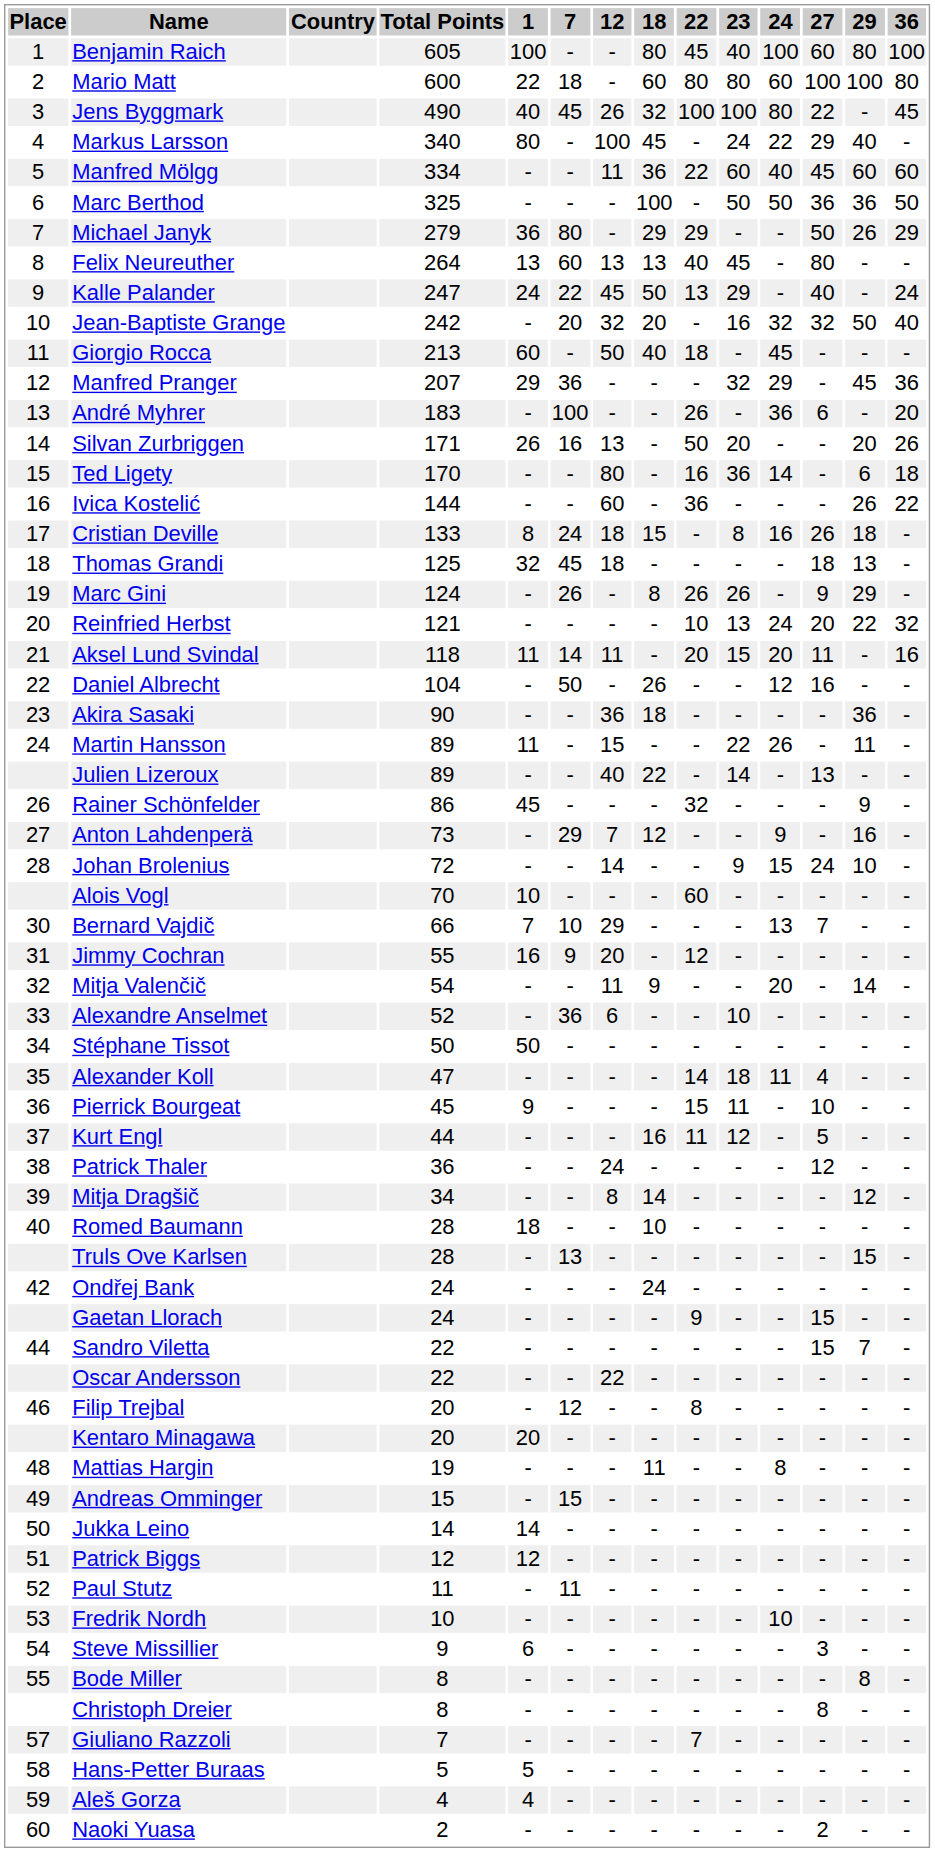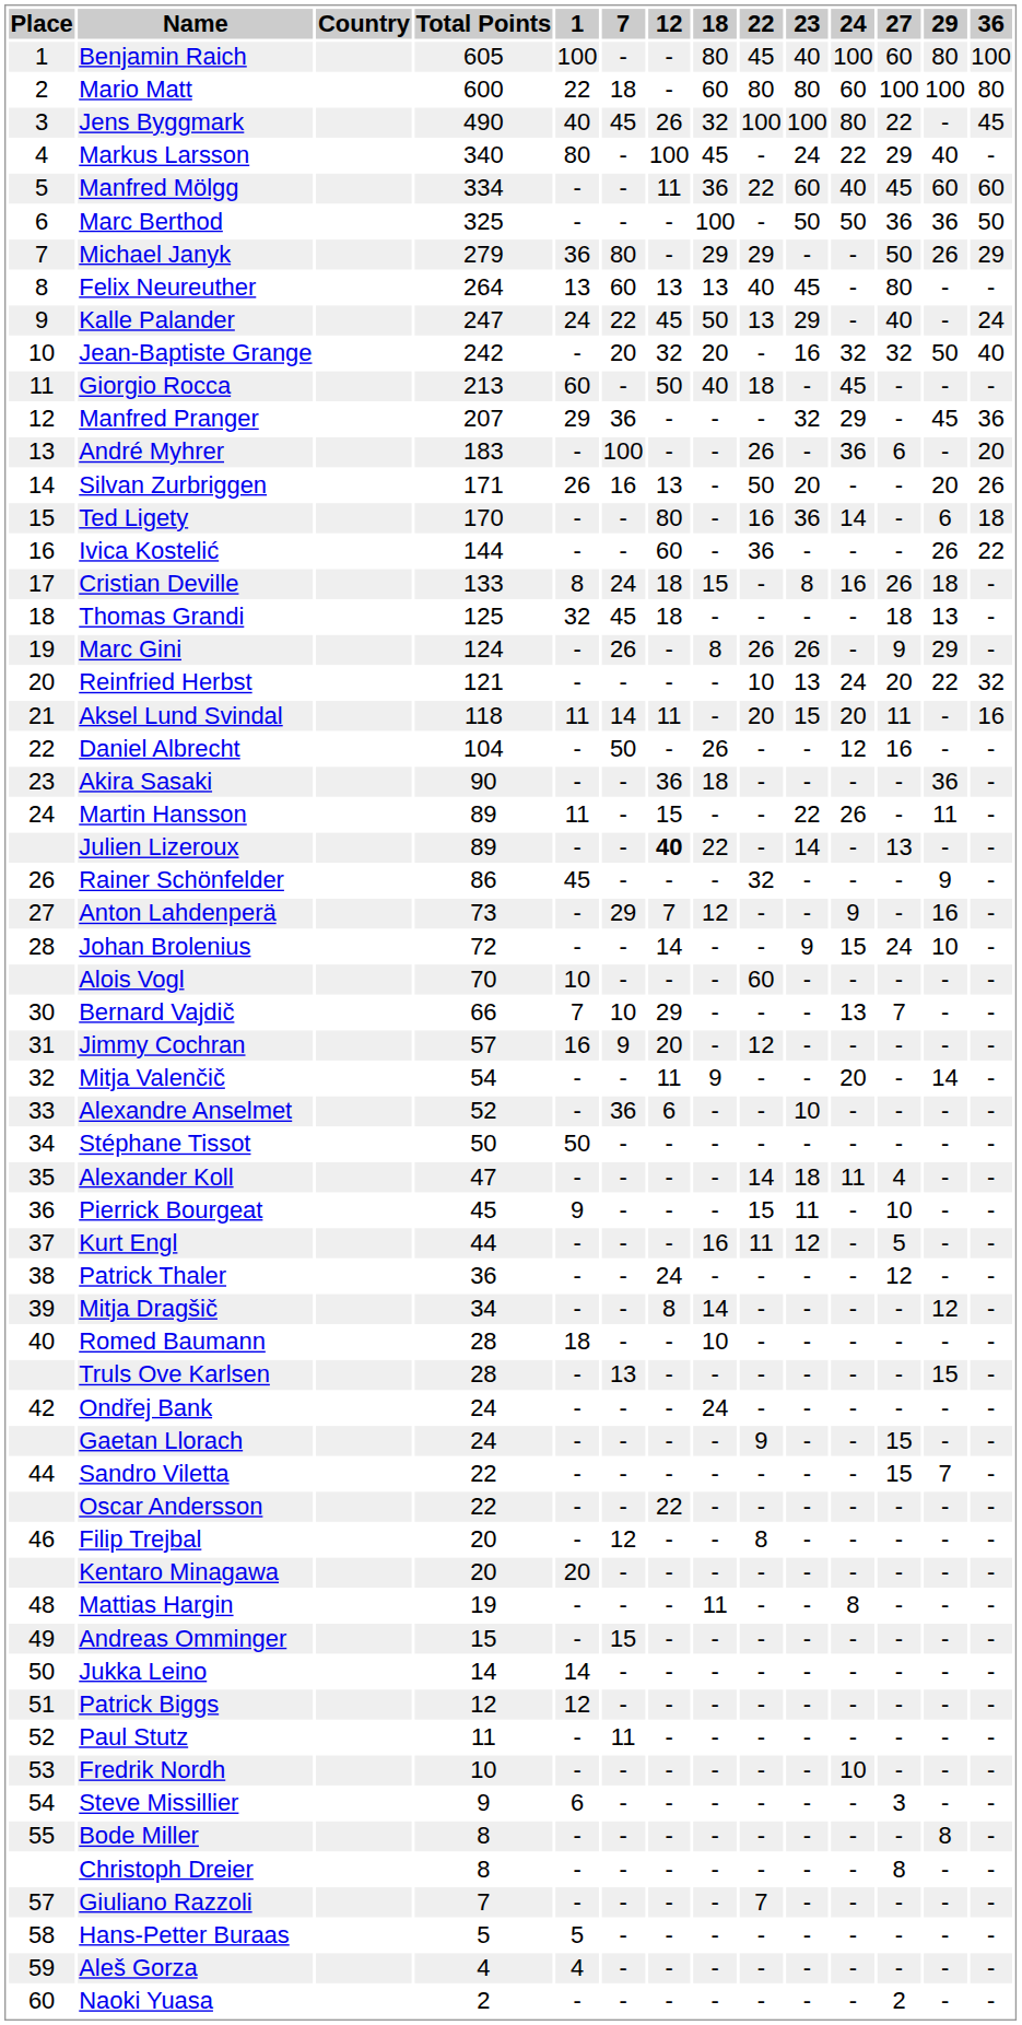 <table border="0" style="border: 1px solid #999; background-color:#FFFFFF; text-align:center">
 <tr align="center" bgcolor="#CCCCCC">
 <th>Place</th>
 <th>Name</th>
 <th>Country</th>
 <th>Total Points</th>
 <th>1</th>
 <th>7</th>
 <th>12</th>
 <th>18</th>
 <th>22</th>
 <th>23</th>
 <th>24</th>
 <th>27</th>
 <th>29</th>
 <th>36</th>
 </tr>
 <tr bgcolor="#EFEFEF">
 <td>1</td>
 <td align="left"><a href='#'>Benjamin Raich</a></td>
 <td align="left"></td>
 <td>605</td>
 <td>100</td>
 <td>-</td>
 <td>-</td>
 <td>80</td>
 <td>45</td>
 <td>40</td>
 <td>100</td>
 <td>60</td>
 <td>80</td>
 <td>100</td>
 </tr>
 <tr>
 <td>2</td>
 <td align="left"><a href='#'>Mario Matt</a></td>
 <td align="left"></td>
 <td>600</td>
 <td>22</td>
 <td>18</td>
 <td>-</td>
 <td>60</td>
 <td>80</td>
 <td>80</td>
 <td>60</td>
 <td>100</td>
 <td>100</td>
 <td>80</td>
 </tr>
 <tr bgcolor="#EFEFEF">
 <td>3</td>
 <td align="left"><a href='#'>Jens Byggmark</a></td>
 <td align="left"></td>
 <td>490</td>
 <td>40</td>
 <td>45</td>
 <td>26</td>
 <td>32</td>
 <td>100</td>
 <td>100</td>
 <td>80</td>
 <td>22</td>
 <td>-</td>
 <td>45</td>
 </tr>
 <tr>
 <td>4</td>
 <td align="left"><a href='#'>Markus Larsson</a></td>
 <td align="left"></td>
 <td>340</td>
 <td>80</td>
 <td>-</td>
 <td>100</td>
 <td>45</td>
 <td>-</td>
 <td>24</td>
 <td>22</td>
 <td>29</td>
 <td>40</td>
 <td>-</td>
 </tr>
 <tr bgcolor="#EFEFEF">
 <td>5</td>
 <td align="left"><a href='#'>Manfred Mölgg</a></td>
 <td align="left"></td>
 <td>334</td>
 <td>-</td>
 <td>-</td>
 <td>11</td>
 <td>36</td>
 <td>22</td>
 <td>60</td>
 <td>40</td>
 <td>45</td>
 <td>60</td>
 <td>60</td>
 </tr>
 <tr>
 <td>6</td>
 <td align="left"><a href='#'>Marc Berthod</a></td>
 <td align="left"></td>
 <td>325</td>
 <td>-</td>
 <td>-</td>
 <td>-</td>
 <td>100</td>
 <td>-</td>
 <td>50</td>
 <td>50</td>
 <td>36</td>
 <td>36</td>
 <td>50</td>
 </tr>
 <tr bgcolor="#EFEFEF">
 <td>7</td>
 <td align="left"><a href='#'>Michael Janyk</a></td>
 <td align="left"></td>
 <td>279</td>
 <td>36</td>
 <td>80</td>
 <td>-</td>
 <td>29</td>
 <td>29</td>
 <td>-</td>
 <td>-</td>
 <td>50</td>
 <td>26</td>
 <td>29</td>
 </tr>
 <tr>
 <td>8</td>
 <td align="left"><a href='#'>Felix Neureuther</a></td>
 <td align="left"></td>
 <td>264</td>
 <td>13</td>
 <td>60</td>
 <td>13</td>
 <td>13</td>
 <td>40</td>
 <td>45</td>
 <td>-</td>
 <td>80</td>
 <td>-</td>
 <td>-</td>
 </tr>
 <tr bgcolor="#EFEFEF">
 <td>9</td>
 <td align="left"><a href='#'>Kalle Palander</a></td>
 <td align="left"></td>
 <td>247</td>
 <td>24</td>
 <td>22</td>
 <td>45</td>
 <td>50</td>
 <td>13</td>
 <td>29</td>
 <td>-</td>
 <td>40</td>
 <td>-</td>
 <td>24</td>
 </tr>
 <tr>
 <td>10</td>
 <td align="left"><a href='#'>Jean-Baptiste Grange</a></td>
 <td align="left"></td>
 <td>242</td>
 <td>-</td>
 <td>20</td>
 <td>32</td>
 <td>20</td>
 <td>-</td>
 <td>16</td>
 <td>32</td>
 <td>32</td>
 <td>50</td>
 <td>40</td>
 </tr>
 <tr bgcolor="#EFEFEF">
 <td>11</td>
 <td align="left"><a href='#'>Giorgio Rocca</a></td>
 <td align="left"></td>
 <td>213</td>
 <td>60</td>
 <td>-</td>
 <td>50</td>
 <td>40</td>
 <td>18</td>
 <td>-</td>
 <td>45</td>
 <td>-</td>
 <td>-</td>
 <td>-</td>
 </tr>
 <tr>
 <td>12</td>
 <td align="left"><a href='#'>Manfred Pranger</a></td>
 <td align="left"></td>
 <td>207</td>
 <td>29</td>
 <td>36</td>
 <td>-</td>
 <td>-</td>
 <td>-</td>
 <td>32</td>
 <td>29</td>
 <td>-</td>
 <td>45</td>
 <td>36</td>
 </tr>
 <tr bgcolor="#EFEFEF">
 <td>13</td>
 <td align="left"><a href='#'>André Myhrer</a></td>
 <td align="left"></td>
 <td>183</td>
 <td>-</td>
 <td>100</td>
 <td>-</td>
 <td>-</td>
 <td>26</td>
 <td>-</td>
 <td>36</td>
 <td>6</td>
 <td>-</td>
 <td>20</td>
 </tr>
 <tr>
 <td>14</td>
 <td align="left"><a href='#'>Silvan Zurbriggen</a></td>
 <td align="left"></td>
 <td>171</td>
 <td>26</td>
 <td>16</td>
 <td>13</td>
 <td>-</td>
 <td>50</td>
 <td>20</td>
 <td>-</td>
 <td>-</td>
 <td>20</td>
 <td>26</td>
 </tr>
 <tr bgcolor="#EFEFEF">
 <td>15</td>
 <td align="left"><a href='#'>Ted Ligety</a></td>
 <td align="left"></td>
 <td>170</td>
 <td>-</td>
 <td>-</td>
 <td>80</td>
 <td>-</td>
 <td>16</td>
 <td>36</td>
 <td>14</td>
 <td>-</td>
 <td>6</td>
 <td>18</td>
 </tr>
 <tr>
 <td>16</td>
 <td align="left"><a href='#'>Ivica Kostelić</a></td>
 <td align="left"></td>
 <td>144</td>
 <td>-</td>
 <td>-</td>
 <td>60</td>
 <td>-</td>
 <td>36</td>
 <td>-</td>
 <td>-</td>
 <td>-</td>
 <td>26</td>
 <td>22</td>
 </tr>
 <tr bgcolor="#EFEFEF">
 <td>17</td>
 <td align="left"><a href='#'>Cristian Deville</a></td>
 <td align="left"></td>
 <td>133</td>
 <td>8</td>
 <td>24</td>
 <td>18</td>
 <td>15</td>
 <td>-</td>
 <td>8</td>
 <td>16</td>
 <td>26</td>
 <td>18</td>
 <td>-</td>
 </tr>
 <tr>
 <td>18</td>
 <td align="left"><a href='#'>Thomas Grandi</a></td>
 <td align="left"></td>
 <td>125</td>
 <td>32</td>
 <td>45</td>
 <td>18</td>
 <td>-</td>
 <td>-</td>
 <td>-</td>
 <td>-</td>
 <td>18</td>
 <td>13</td>
 <td>-</td>
 </tr>
 <tr bgcolor="#EFEFEF">
 <td>19</td>
 <td align="left"><a href='#'>Marc Gini</a></td>
 <td align="left"></td>
 <td>124</td>
 <td>-</td>
 <td>26</td>
 <td>-</td>
 <td>8</td>
 <td>26</td>
 <td>26</td>
 <td>-</td>
 <td>9</td>
 <td>29</td>
 <td>-</td>
 </tr>
 <tr>
 <td>20</td>
 <td align="left"><a href='#'>Reinfried Herbst</a></td>
 <td align="left"></td>
 <td>121</td>
 <td>-</td>
 <td>-</td>
 <td>-</td>
 <td>-</td>
 <td>10</td>
 <td>13</td>
 <td>24</td>
 <td>20</td>
 <td>22</td>
 <td>32</td>
 </tr>
 <tr bgcolor="#EFEFEF">
 <td>21</td>
 <td align="left"><a href='#'>Aksel Lund Svindal</a></td>
 <td align="left"></td>
 <td>118</td>
 <td>11</td>
 <td>14</td>
 <td>11</td>
 <td>-</td>
 <td>20</td>
 <td>15</td>
 <td>20</td>
 <td>11</td>
 <td>-</td>
 <td>16</td>
 </tr>
 <tr>
 <td>22</td>
 <td align="left"><a href='#'>Daniel Albrecht</a></td>
 <td align="left"></td>
 <td>104</td>
 <td>-</td>
 <td>50</td>
 <td>-</td>
 <td>26</td>
 <td>-</td>
 <td>-</td>
 <td>12</td>
 <td>16</td>
 <td>-</td>
 <td>-</td>
 </tr>
 <tr bgcolor="#EFEFEF">
 <td>23</td>
 <td align="left"><a href='#'>Akira Sasaki</a></td>
 <td align="left"></td>
 <td>90</td>
 <td>-</td>
 <td>-</td>
 <td>36</td>
 <td>18</td>
 <td>-</td>
 <td>-</td>
 <td>-</td>
 <td>-</td>
 <td>36</td>
 <td>-</td>
 </tr>
 <tr>
 <td>24</td>
 <td align="left"><a href='#'>Martin Hansson</a></td>
 <td align="left"></td>
 <td>89</td>
 <td>11</td>
 <td>-</td>
 <td>15</td>
 <td>-</td>
 <td>-</td>
 <td>22</td>
 <td>26</td>
 <td>-</td>
 <td>11</td>
 <td>-</td>
 </tr>
 <tr bgcolor="#EFEFEF">
 <td></td>
 <td align="left"><a href='#'>Julien Lizeroux</a></td>
 <td align="left"></td>
 <td>89</td>
 <td>-</td>
 <td>-</td>
-<td>40</td>
+<td><strong>40</strong></td>
 <td>22</td>
 <td>-</td>
 <td>14</td>
 <td>-</td>
 <td>13</td>
 <td>-</td>
 <td>-</td>
 </tr>
 <tr>
 <td>26</td>
 <td align="left"><a href='#'>Rainer Schönfelder</a></td>
 <td align="left"></td>
 <td>86</td>
 <td>45</td>
 <td>-</td>
 <td>-</td>
 <td>-</td>
 <td>32</td>
 <td>-</td>
 <td>-</td>
 <td>-</td>
 <td>9</td>
 <td>-</td>
 </tr>
 <tr bgcolor="#EFEFEF">
 <td>27</td>
 <td align="left"><a href='#'>Anton Lahdenperä</a></td>
 <td align="left"></td>
 <td>73</td>
 <td>-</td>
 <td>29</td>
 <td>7</td>
 <td>12</td>
 <td>-</td>
 <td>-</td>
 <td>9</td>
 <td>-</td>
 <td>16</td>
 <td>-</td>
 </tr>
 <tr>
 <td>28</td>
 <td align="left"><a href='#'>Johan Brolenius</a></td>
 <td align="left"></td>
 <td>72</td>
 <td>-</td>
 <td>-</td>
 <td>14</td>
 <td>-</td>
 <td>-</td>
 <td>9</td>
 <td>15</td>
 <td>24</td>
 <td>10</td>
 <td>-</td>
 </tr>
 <tr bgcolor="#EFEFEF">
 <td></td>
 <td align="left"><a href='#'>Alois Vogl</a></td>
 <td align="left"></td>
 <td>70</td>
 <td>10</td>
 <td>-</td>
 <td>-</td>
 <td>-</td>
 <td>60</td>
 <td>-</td>
 <td>-</td>
 <td>-</td>
 <td>-</td>
 <td>-</td>
 </tr>
 <tr>
 <td>30</td>
 <td align="left"><a href='#'>Bernard Vajdič</a></td>
 <td align="left"></td>
 <td>66</td>
 <td>7</td>
 <td>10</td>
 <td>29</td>
 <td>-</td>
 <td>-</td>
 <td>-</td>
 <td>13</td>
 <td>7</td>
 <td>-</td>
 <td>-</td>
 </tr>
 <tr bgcolor="#EFEFEF">
 <td>31</td>
 <td align="left"><a href='#'>Jimmy Cochran</a></td>
 <td align="left"></td>
-<td>55</td>
+<td>57</td>
 <td>16</td>
 <td>9</td>
 <td>20</td>
 <td>-</td>
 <td>12</td>
 <td>-</td>
 <td>-</td>
 <td>-</td>
 <td>-</td>
 <td>-</td>
 </tr>
 <tr>
 <td>32</td>
 <td align="left"><a href='#'>Mitja Valenčič</a></td>
 <td align="left"></td>
 <td>54</td>
 <td>-</td>
 <td>-</td>
 <td>11</td>
 <td>9</td>
 <td>-</td>
 <td>-</td>
 <td>20</td>
 <td>-</td>
 <td>14</td>
 <td>-</td>
 </tr>
 <tr bgcolor="#EFEFEF">
 <td>33</td>
 <td align="left"><a href='#'>Alexandre Anselmet</a></td>
 <td align="left"></td>
 <td>52</td>
 <td>-</td>
 <td>36</td>
 <td>6</td>
 <td>-</td>
 <td>-</td>
 <td>10</td>
 <td>-</td>
 <td>-</td>
 <td>-</td>
 <td>-</td>
 </tr>
 <tr>
 <td>34</td>
 <td align="left"><a href='#'>Stéphane Tissot</a></td>
 <td align="left"></td>
 <td>50</td>
 <td>50</td>
 <td>-</td>
 <td>-</td>
 <td>-</td>
 <td>-</td>
 <td>-</td>
 <td>-</td>
 <td>-</td>
 <td>-</td>
 <td>-</td>
 </tr>
 <tr bgcolor="#EFEFEF">
 <td>35</td>
 <td align="left"><a href='#'>Alexander Koll</a></td>
 <td align="left"></td>
 <td>47</td>
 <td>-</td>
 <td>-</td>
 <td>-</td>
 <td>-</td>
 <td>14</td>
 <td>18</td>
 <td>11</td>
 <td>4</td>
 <td>-</td>
 <td>-</td>
 </tr>
 <tr>
 <td>36</td>
 <td align="left"><a href='#'>Pierrick Bourgeat</a></td>
 <td align="left"></td>
 <td>45</td>
 <td>9</td>
 <td>-</td>
 <td>-</td>
 <td>-</td>
 <td>15</td>
 <td>11</td>
 <td>-</td>
 <td>10</td>
 <td>-</td>
 <td>-</td>
 </tr>
 <tr bgcolor="#EFEFEF">
 <td>37</td>
 <td align="left"><a href='#'>Kurt Engl</a></td>
 <td align="left"></td>
 <td>44</td>
 <td>-</td>
 <td>-</td>
 <td>-</td>
 <td>16</td>
 <td>11</td>
 <td>12</td>
 <td>-</td>
 <td>5</td>
 <td>-</td>
 <td>-</td>
 </tr>
 <tr>
 <td>38</td>
 <td align="left"><a href='#'>Patrick Thaler</a></td>
 <td align="left"></td>
 <td>36</td>
 <td>-</td>
 <td>-</td>
 <td>24</td>
 <td>-</td>
 <td>-</td>
 <td>-</td>
 <td>-</td>
 <td>12</td>
 <td>-</td>
 <td>-</td>
 </tr>
 <tr bgcolor="#EFEFEF">
 <td>39</td>
 <td align="left"><a href='#'>Mitja Dragšič</a></td>
 <td align="left"></td>
 <td>34</td>
 <td>-</td>
 <td>-</td>
 <td>8</td>
 <td>14</td>
 <td>-</td>
 <td>-</td>
 <td>-</td>
 <td>-</td>
 <td>12</td>
 <td>-</td>
 </tr>
 <tr>
 <td>40</td>
 <td align="left"><a href='#'>Romed Baumann</a></td>
 <td align="left"></td>
 <td>28</td>
 <td>18</td>
 <td>-</td>
 <td>-</td>
 <td>10</td>
 <td>-</td>
 <td>-</td>
 <td>-</td>
 <td>-</td>
 <td>-</td>
 <td>-</td>
 </tr>
 <tr bgcolor="#EFEFEF">
 <td></td>
 <td align="left"><a href='#'>Truls Ove Karlsen</a></td>
 <td align="left"></td>
 <td>28</td>
 <td>-</td>
 <td>13</td>
 <td>-</td>
 <td>-</td>
 <td>-</td>
 <td>-</td>
 <td>-</td>
 <td>-</td>
 <td>15</td>
 <td>-</td>
 </tr>
 <tr>
 <td>42</td>
 <td align="left"><a href='#'>Ondřej Bank</a></td>
 <td align="left"></td>
 <td>24</td>
 <td>-</td>
 <td>-</td>
 <td>-</td>
 <td>24</td>
 <td>-</td>
 <td>-</td>
 <td>-</td>
 <td>-</td>
 <td>-</td>
 <td>-</td>
 </tr>
 <tr bgcolor="#EFEFEF">
 <td></td>
 <td align="left"><a href='#'>Gaetan Llorach</a></td>
 <td align="left"></td>
 <td>24</td>
 <td>-</td>
 <td>-</td>
 <td>-</td>
 <td>-</td>
 <td>9</td>
 <td>-</td>
 <td>-</td>
 <td>15</td>
 <td>-</td>
 <td>-</td>
 </tr>
 <tr>
 <td>44</td>
 <td align="left"><a href='#'>Sandro Viletta</a></td>
 <td align="left"></td>
 <td>22</td>
 <td>-</td>
 <td>-</td>
 <td>-</td>
 <td>-</td>
 <td>-</td>
 <td>-</td>
 <td>-</td>
 <td>15</td>
 <td>7</td>
 <td>-</td>
 </tr>
 <tr bgcolor="#EFEFEF">
 <td></td>
 <td align="left"><a href='#'>Oscar Andersson</a></td>
 <td align="left"></td>
 <td>22</td>
 <td>-</td>
 <td>-</td>
 <td>22</td>
 <td>-</td>
 <td>-</td>
 <td>-</td>
 <td>-</td>
 <td>-</td>
 <td>-</td>
 <td>-</td>
 </tr>
 <tr>
 <td>46</td>
 <td align="left"><a href='#'>Filip Trejbal</a></td>
 <td align="left"></td>
 <td>20</td>
 <td>-</td>
 <td>12</td>
 <td>-</td>
 <td>-</td>
 <td>8</td>
 <td>-</td>
 <td>-</td>
 <td>-</td>
 <td>-</td>
 <td>-</td>
 </tr>
 <tr bgcolor="#EFEFEF">
 <td></td>
 <td align="left"><a href='#'>Kentaro Minagawa</a></td>
 <td align="left"></td>
 <td>20</td>
 <td>20</td>
 <td>-</td>
 <td>-</td>
 <td>-</td>
 <td>-</td>
 <td>-</td>
 <td>-</td>
 <td>-</td>
 <td>-</td>
 <td>-</td>
 </tr>
 <tr>
 <td>48</td>
 <td align="left"><a href='#'>Mattias Hargin</a></td>
 <td align="left"></td>
 <td>19</td>
 <td>-</td>
 <td>-</td>
 <td>-</td>
 <td>11</td>
 <td>-</td>
 <td>-</td>
 <td>8</td>
 <td>-</td>
 <td>-</td>
 <td>-</td>
 </tr>
 <tr bgcolor="#EFEFEF">
 <td>49</td>
 <td align="left"><a href='#'>Andreas Omminger</a></td>
 <td align="left"></td>
 <td>15</td>
 <td>-</td>
 <td>15</td>
 <td>-</td>
 <td>-</td>
 <td>-</td>
 <td>-</td>
 <td>-</td>
 <td>-</td>
 <td>-</td>
 <td>-</td>
 </tr>
 <tr>
 <td>50</td>
 <td align="left"><a href='#'>Jukka Leino</a></td>
 <td align="left"></td>
 <td>14</td>
 <td>14</td>
 <td>-</td>
 <td>-</td>
 <td>-</td>
 <td>-</td>
 <td>-</td>
 <td>-</td>
 <td>-</td>
 <td>-</td>
 <td>-</td>
 </tr>
 <tr bgcolor="#EFEFEF">
 <td>51</td>
 <td align="left"><a href='#'>Patrick Biggs</a></td>
 <td align="left"></td>
 <td>12</td>
 <td>12</td>
 <td>-</td>
 <td>-</td>
 <td>-</td>
 <td>-</td>
 <td>-</td>
 <td>-</td>
 <td>-</td>
 <td>-</td>
 <td>-</td>
 </tr>
 <tr>
 <td>52</td>
 <td align="left"><a href='#'>Paul Stutz</a></td>
 <td align="left"></td>
 <td>11</td>
 <td>-</td>
 <td>11</td>
 <td>-</td>
 <td>-</td>
 <td>-</td>
 <td>-</td>
 <td>-</td>
 <td>-</td>
 <td>-</td>
 <td>-</td>
 </tr>
 <tr bgcolor="#EFEFEF">
 <td>53</td>
 <td align="left"><a href='#'>Fredrik Nordh</a></td>
 <td align="left"></td>
 <td>10</td>
 <td>-</td>
 <td>-</td>
 <td>-</td>
 <td>-</td>
 <td>-</td>
 <td>-</td>
 <td>10</td>
 <td>-</td>
 <td>-</td>
 <td>-</td>
 </tr>
 <tr>
 <td>54</td>
 <td align="left"><a href='#'>Steve Missillier</a></td>
 <td align="left"></td>
 <td>9</td>
 <td>6</td>
 <td>-</td>
 <td>-</td>
 <td>-</td>
 <td>-</td>
 <td>-</td>
 <td>-</td>
 <td>3</td>
 <td>-</td>
 <td>-</td>
 </tr>
 <tr bgcolor="#EFEFEF">
 <td>55</td>
 <td align="left"><a href='#'>Bode Miller</a></td>
 <td align="left"></td>
 <td>8</td>
 <td>-</td>
 <td>-</td>
 <td>-</td>
 <td>-</td>
 <td>-</td>
 <td>-</td>
 <td>-</td>
 <td>-</td>
 <td>8</td>
 <td>-</td>
 </tr>
 <tr>
 <td></td>
 <td align="left"><a href='#'>Christoph Dreier</a></td>
 <td align="left"></td>
 <td>8</td>
 <td>-</td>
 <td>-</td>
 <td>-</td>
 <td>-</td>
 <td>-</td>
 <td>-</td>
 <td>-</td>
 <td>8</td>
 <td>-</td>
 <td>-</td>
 </tr>
 <tr bgcolor="#EFEFEF">
 <td>57</td>
 <td align="left"><a href='#'>Giuliano Razzoli</a></td>
 <td align="left"></td>
 <td>7</td>
 <td>-</td>
 <td>-</td>
 <td>-</td>
 <td>-</td>
 <td>7</td>
 <td>-</td>
 <td>-</td>
 <td>-</td>
 <td>-</td>
 <td>-</td>
 </tr>
 <tr>
 <td>58</td>
 <td align="left"><a href='#'>Hans-Petter Buraas</a></td>
 <td align="left"></td>
 <td>5</td>
 <td>5</td>
 <td>-</td>
 <td>-</td>
 <td>-</td>
 <td>-</td>
 <td>-</td>
 <td>-</td>
 <td>-</td>
 <td>-</td>
 <td>-</td>
 </tr>
 <tr bgcolor="#EFEFEF">
 <td>59</td>
 <td align="left"><a href='#'>Aleš Gorza</a></td>
 <td align="left"></td>
 <td>4</td>
 <td>4</td>
 <td>-</td>
 <td>-</td>
 <td>-</td>
 <td>-</td>
 <td>-</td>
 <td>-</td>
 <td>-</td>
 <td>-</td>
 <td>-</td>
 </tr>
 <tr>
 <td>60</td>
 <td align="left"><a href='#'>Naoki Yuasa</a></td>
 <td align="left"></td>
 <td>2</td>
 <td>-</td>
 <td>-</td>
 <td>-</td>
 <td>-</td>
 <td>-</td>
 <td>-</td>
 <td>-</td>
 <td>2</td>
 <td>-</td>
 <td>-</td>
 </tr>
 </table>
